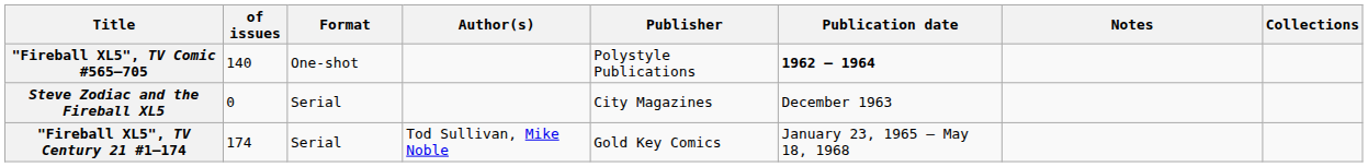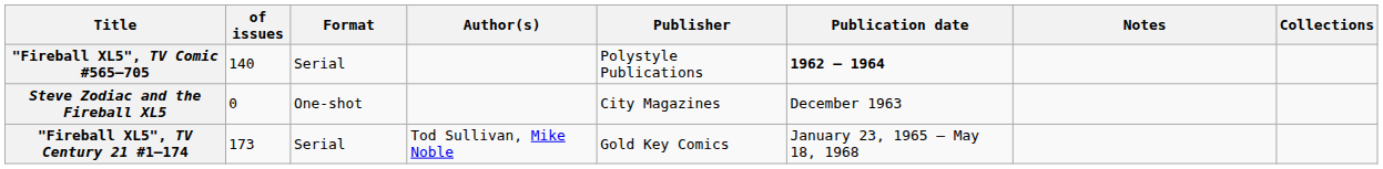 <table class="wikitable">
 <tr>
 <th>Title</th>
 <th style="width:40pt"> of issues</th>
 <th style="width:75pt">Format</th>
 <th style="width:125pt">Author(s)</th>
 <th style="width:125pt">Publisher</th>
 <th style="width:150pt">Publication date</th>
 <th style="width:175pt">Notes</th>
 <th>Collections</th>
 </tr>
 <tr>
 <th>"Fireball XL5", <em>TV Comic</em> #565–705</th>
 <td>140</td>
-<td>One-shot</td>
+<td>Serial</td>
 <td></td>
 <td>Polystyle Publications</td>
 <td><strong>1962 – 1964</strong></td>
 <td></td>
 <td></td>
 </tr>
 <tr>
 <th><em>Steve Zodiac and the Fireball XL5</em></th>
 <td>0</td>
-<td>Serial</td>
+<td>One-shot</td>
 <td></td>
 <td>City Magazines</td>
 <td>December 1963</td>
 <td></td>
 <td></td>
 </tr>
 <tr>
 <th>"Fireball XL5", <em>TV Century 21</em> #1–174</th>
-<td>174</td>
+<td>173</td>
 <td>Serial</td>
 <td>Tod Sullivan, <a href='#'>Mike Noble</a></td>
 <td>Gold Key Comics</td>
 <td>January 23, 1965 – May 18, 1968</td>
 <td></td>
 <td></td>
 </tr>
 </table>
